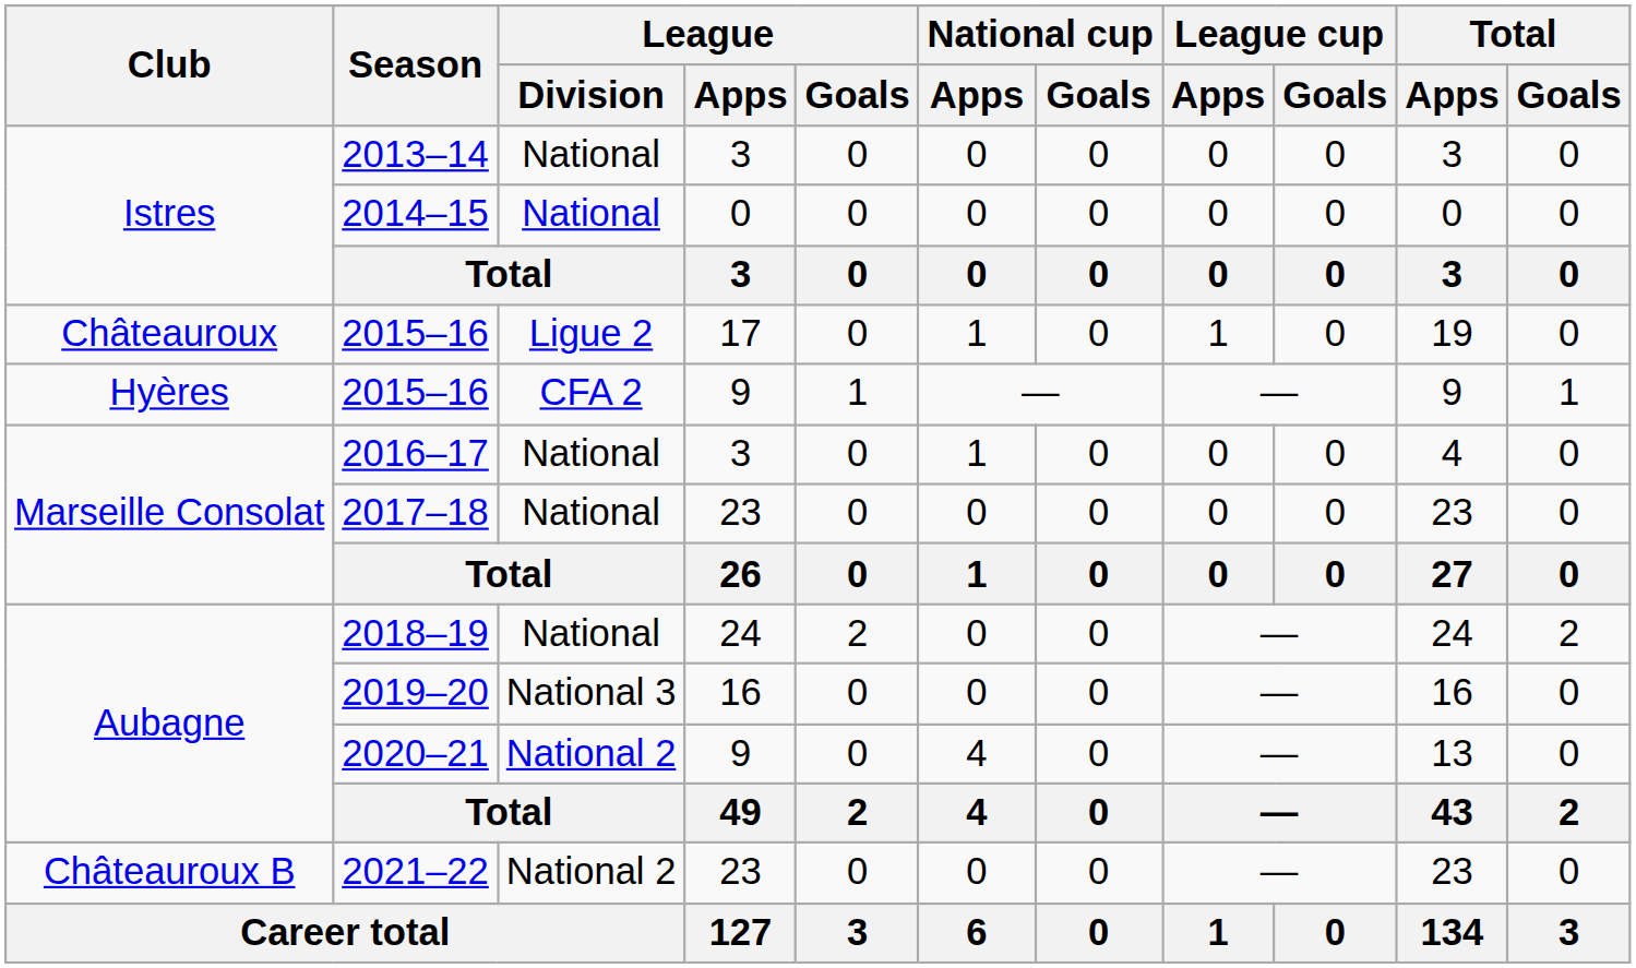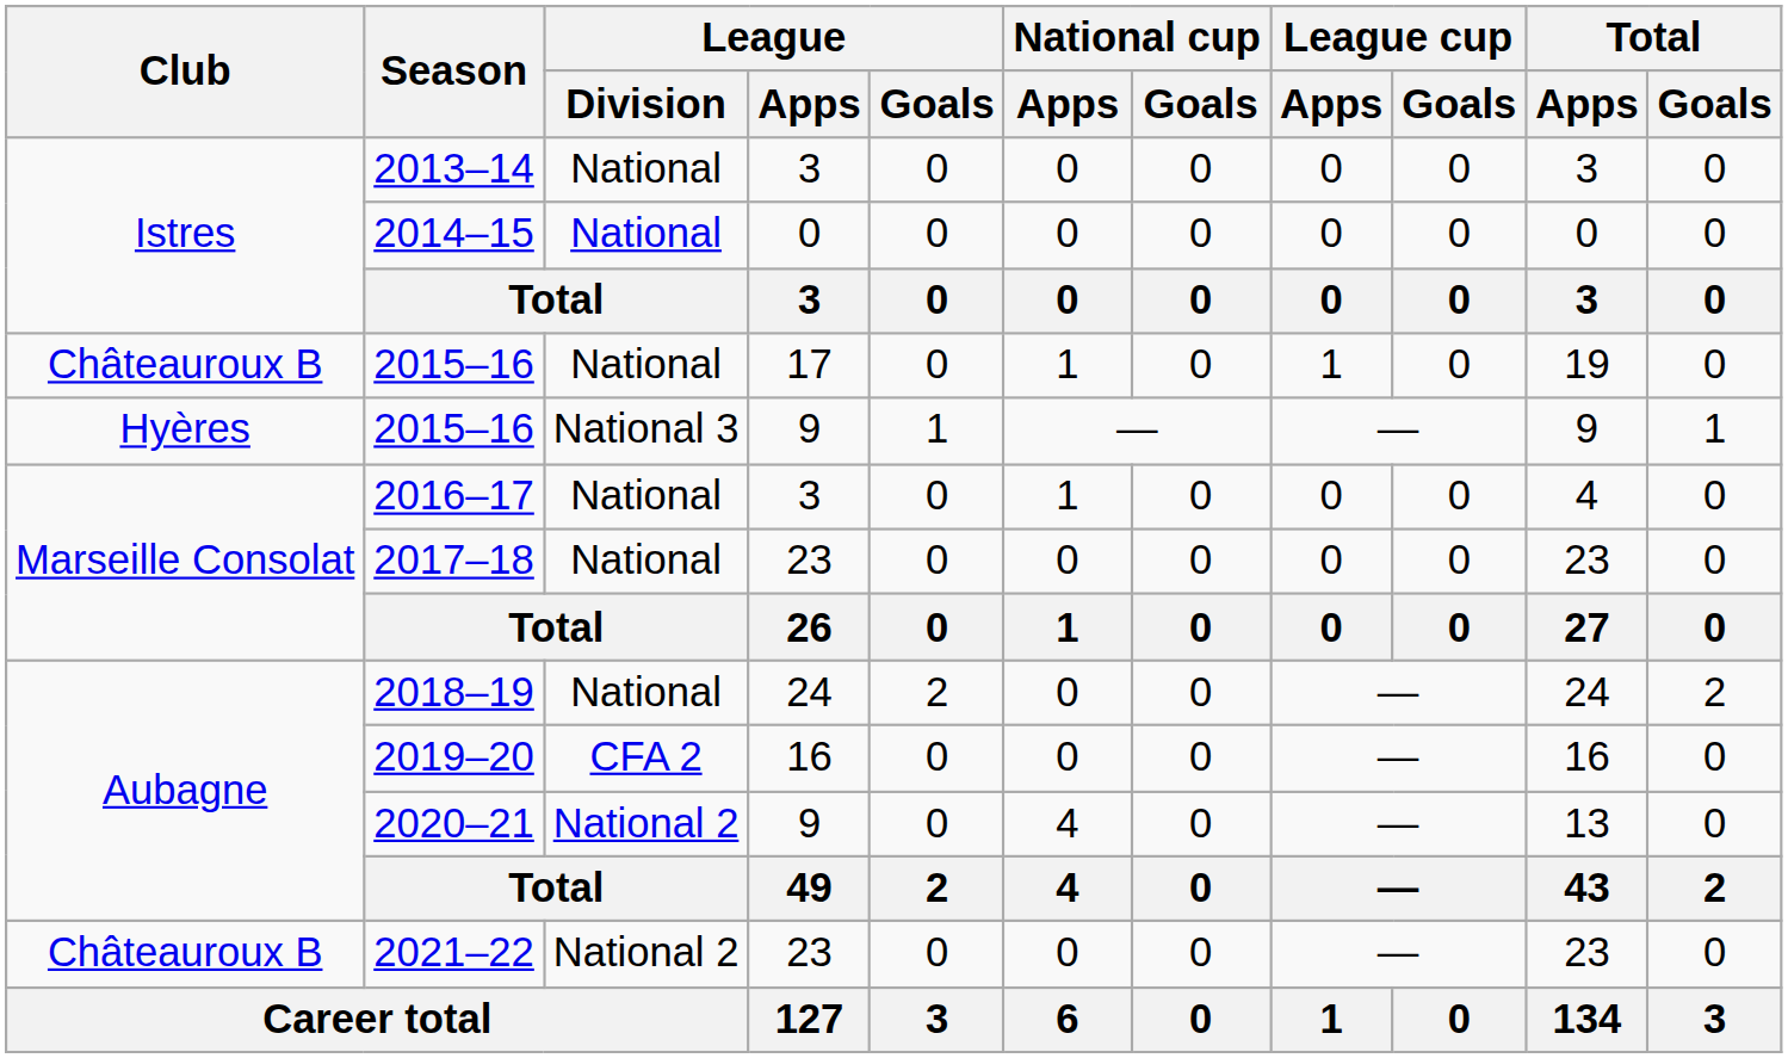 <table class="wikitable" style="text-align:center">
 <tr>
 <th rowspan="2">Club</th>
 <th rowspan="2">Season</th>
 <th colspan="3">League</th>
 <th colspan="2">National cup</th>
 <th colspan="2">League cup</th>
 <th colspan="2">Total</th>
 </tr>
 <tr>
 <th>Division</th>
 <th>Apps</th>
 <th>Goals</th>
 <th>Apps</th>
 <th>Goals</th>
 <th>Apps</th>
 <th>Goals</th>
 <th>Apps</th>
 <th>Goals</th>
 </tr>
 <tr>
 <td rowspan="3"><a href='#'>Istres</a></td>
 <td><a href='#'>2013–14</a></td>
 <td>National</td>
 <td>3</td>
 <td>0</td>
 <td>0</td>
 <td>0</td>
 <td>0</td>
 <td>0</td>
 <td>3</td>
 <td>0</td>
 </tr>
 <tr>
 <td><a href='#'>2014–15</a></td>
 <td><a href='#'>National</a></td>
 <td>0</td>
 <td>0</td>
 <td>0</td>
 <td>0</td>
 <td>0</td>
 <td>0</td>
 <td>0</td>
 <td>0</td>
 </tr>
 <tr>
 <th colspan="2">Total</th>
 <th>3</th>
 <th>0</th>
 <th>0</th>
 <th>0</th>
 <th>0</th>
 <th>0</th>
 <th>3</th>
 <th>0</th>
 </tr>
 <tr>
-<td><a href='#'>Châteauroux</a></td>
+<td><a href='#'>Châteauroux B</a></td>
 <td><a href='#'>2015–16</a></td>
-<td><a href='#'>Ligue 2</a></td>
+<td>National</td>
 <td>17</td>
 <td>0</td>
 <td>1</td>
 <td>0</td>
 <td>1</td>
 <td>0</td>
 <td>19</td>
 <td>0</td>
 </tr>
 <tr>
 <td><a href='#'>Hyères</a></td>
 <td><a href='#'>2015–16</a></td>
-<td><a href='#'>CFA 2</a></td>
+<td>National 3</td>
 <td>9</td>
 <td>1</td>
 <td colspan="2">—</td>
 <td colspan="2">—</td>
 <td>9</td>
 <td>1</td>
 </tr>
 <tr>
 <td rowspan="3"><a href='#'>Marseille Consolat</a></td>
 <td><a href='#'>2016–17</a></td>
 <td>National</td>
 <td>3</td>
 <td>0</td>
 <td>1</td>
 <td>0</td>
 <td>0</td>
 <td>0</td>
 <td>4</td>
 <td>0</td>
 </tr>
 <tr>
 <td><a href='#'>2017–18</a></td>
 <td>National</td>
 <td>23</td>
 <td>0</td>
 <td>0</td>
 <td>0</td>
 <td>0</td>
 <td>0</td>
 <td>23</td>
 <td>0</td>
 </tr>
 <tr>
 <th colspan="2">Total</th>
 <th>26</th>
 <th>0</th>
 <th>1</th>
 <th>0</th>
 <th>0</th>
 <th>0</th>
 <th>27</th>
 <th>0</th>
 </tr>
 <tr>
 <td rowspan="4"><a href='#'>Aubagne</a></td>
 <td><a href='#'>2018–19</a></td>
 <td>National</td>
 <td>24</td>
 <td>2</td>
 <td>0</td>
 <td>0</td>
 <td colspan="2">—</td>
 <td>24</td>
 <td>2</td>
 </tr>
 <tr>
 <td><a href='#'>2019–20</a></td>
-<td>National 3</td>
+<td><a href='#'>CFA 2</a></td>
 <td>16</td>
 <td>0</td>
 <td>0</td>
 <td>0</td>
 <td colspan="2">—</td>
 <td>16</td>
 <td>0</td>
 </tr>
 <tr>
 <td><a href='#'>2020–21</a></td>
 <td><a href='#'>National 2</a></td>
 <td>9</td>
 <td>0</td>
 <td>4</td>
 <td>0</td>
 <td colspan="2">—</td>
 <td>13</td>
 <td>0</td>
 </tr>
 <tr>
 <th colspan="2">Total</th>
 <th>49</th>
 <th>2</th>
 <th>4</th>
 <th>0</th>
 <th colspan="2">—</th>
 <th>43</th>
 <th>2</th>
 </tr>
 <tr>
 <td><a href='#'>Châteauroux B</a></td>
 <td><a href='#'>2021–22</a></td>
 <td>National 2</td>
 <td>23</td>
 <td>0</td>
 <td>0</td>
 <td>0</td>
 <td colspan="2">—</td>
 <td>23</td>
 <td>0</td>
 </tr>
 <tr>
 <th colspan="3">Career total</th>
 <th>127</th>
 <th>3</th>
 <th>6</th>
 <th>0</th>
 <th>1</th>
 <th>0</th>
 <th>134</th>
 <th>3</th>
 </tr>
 </table>
